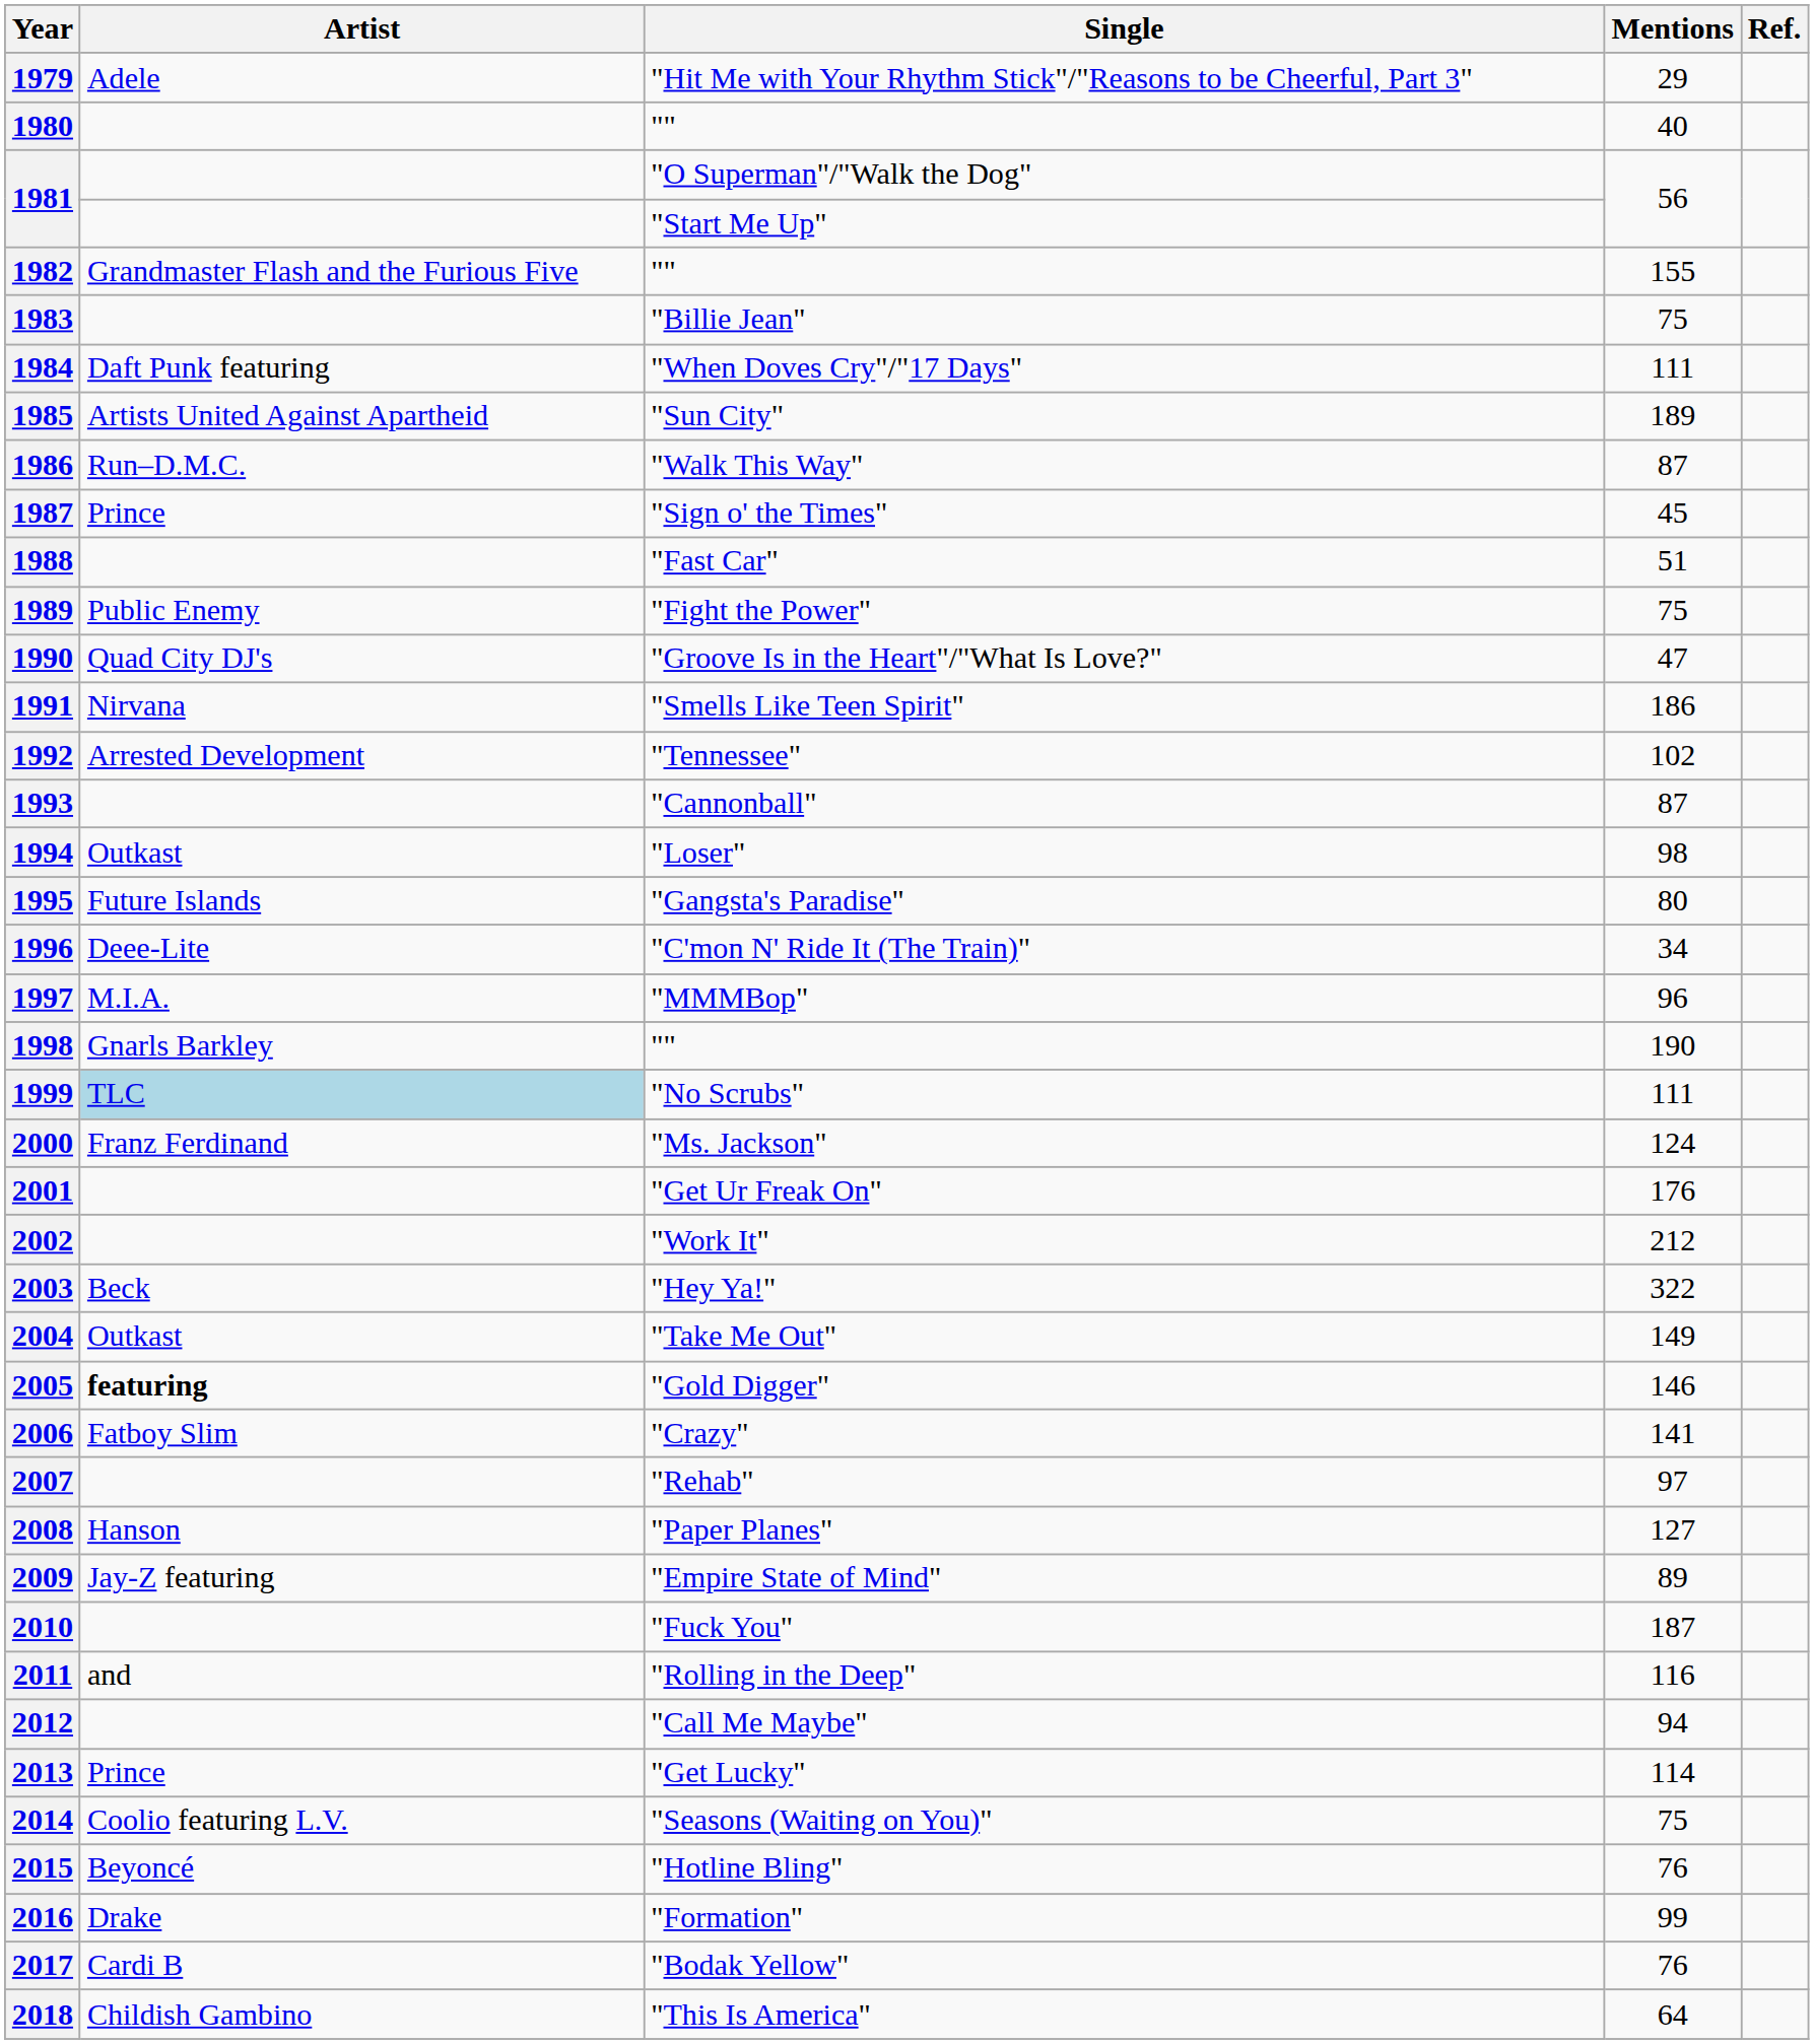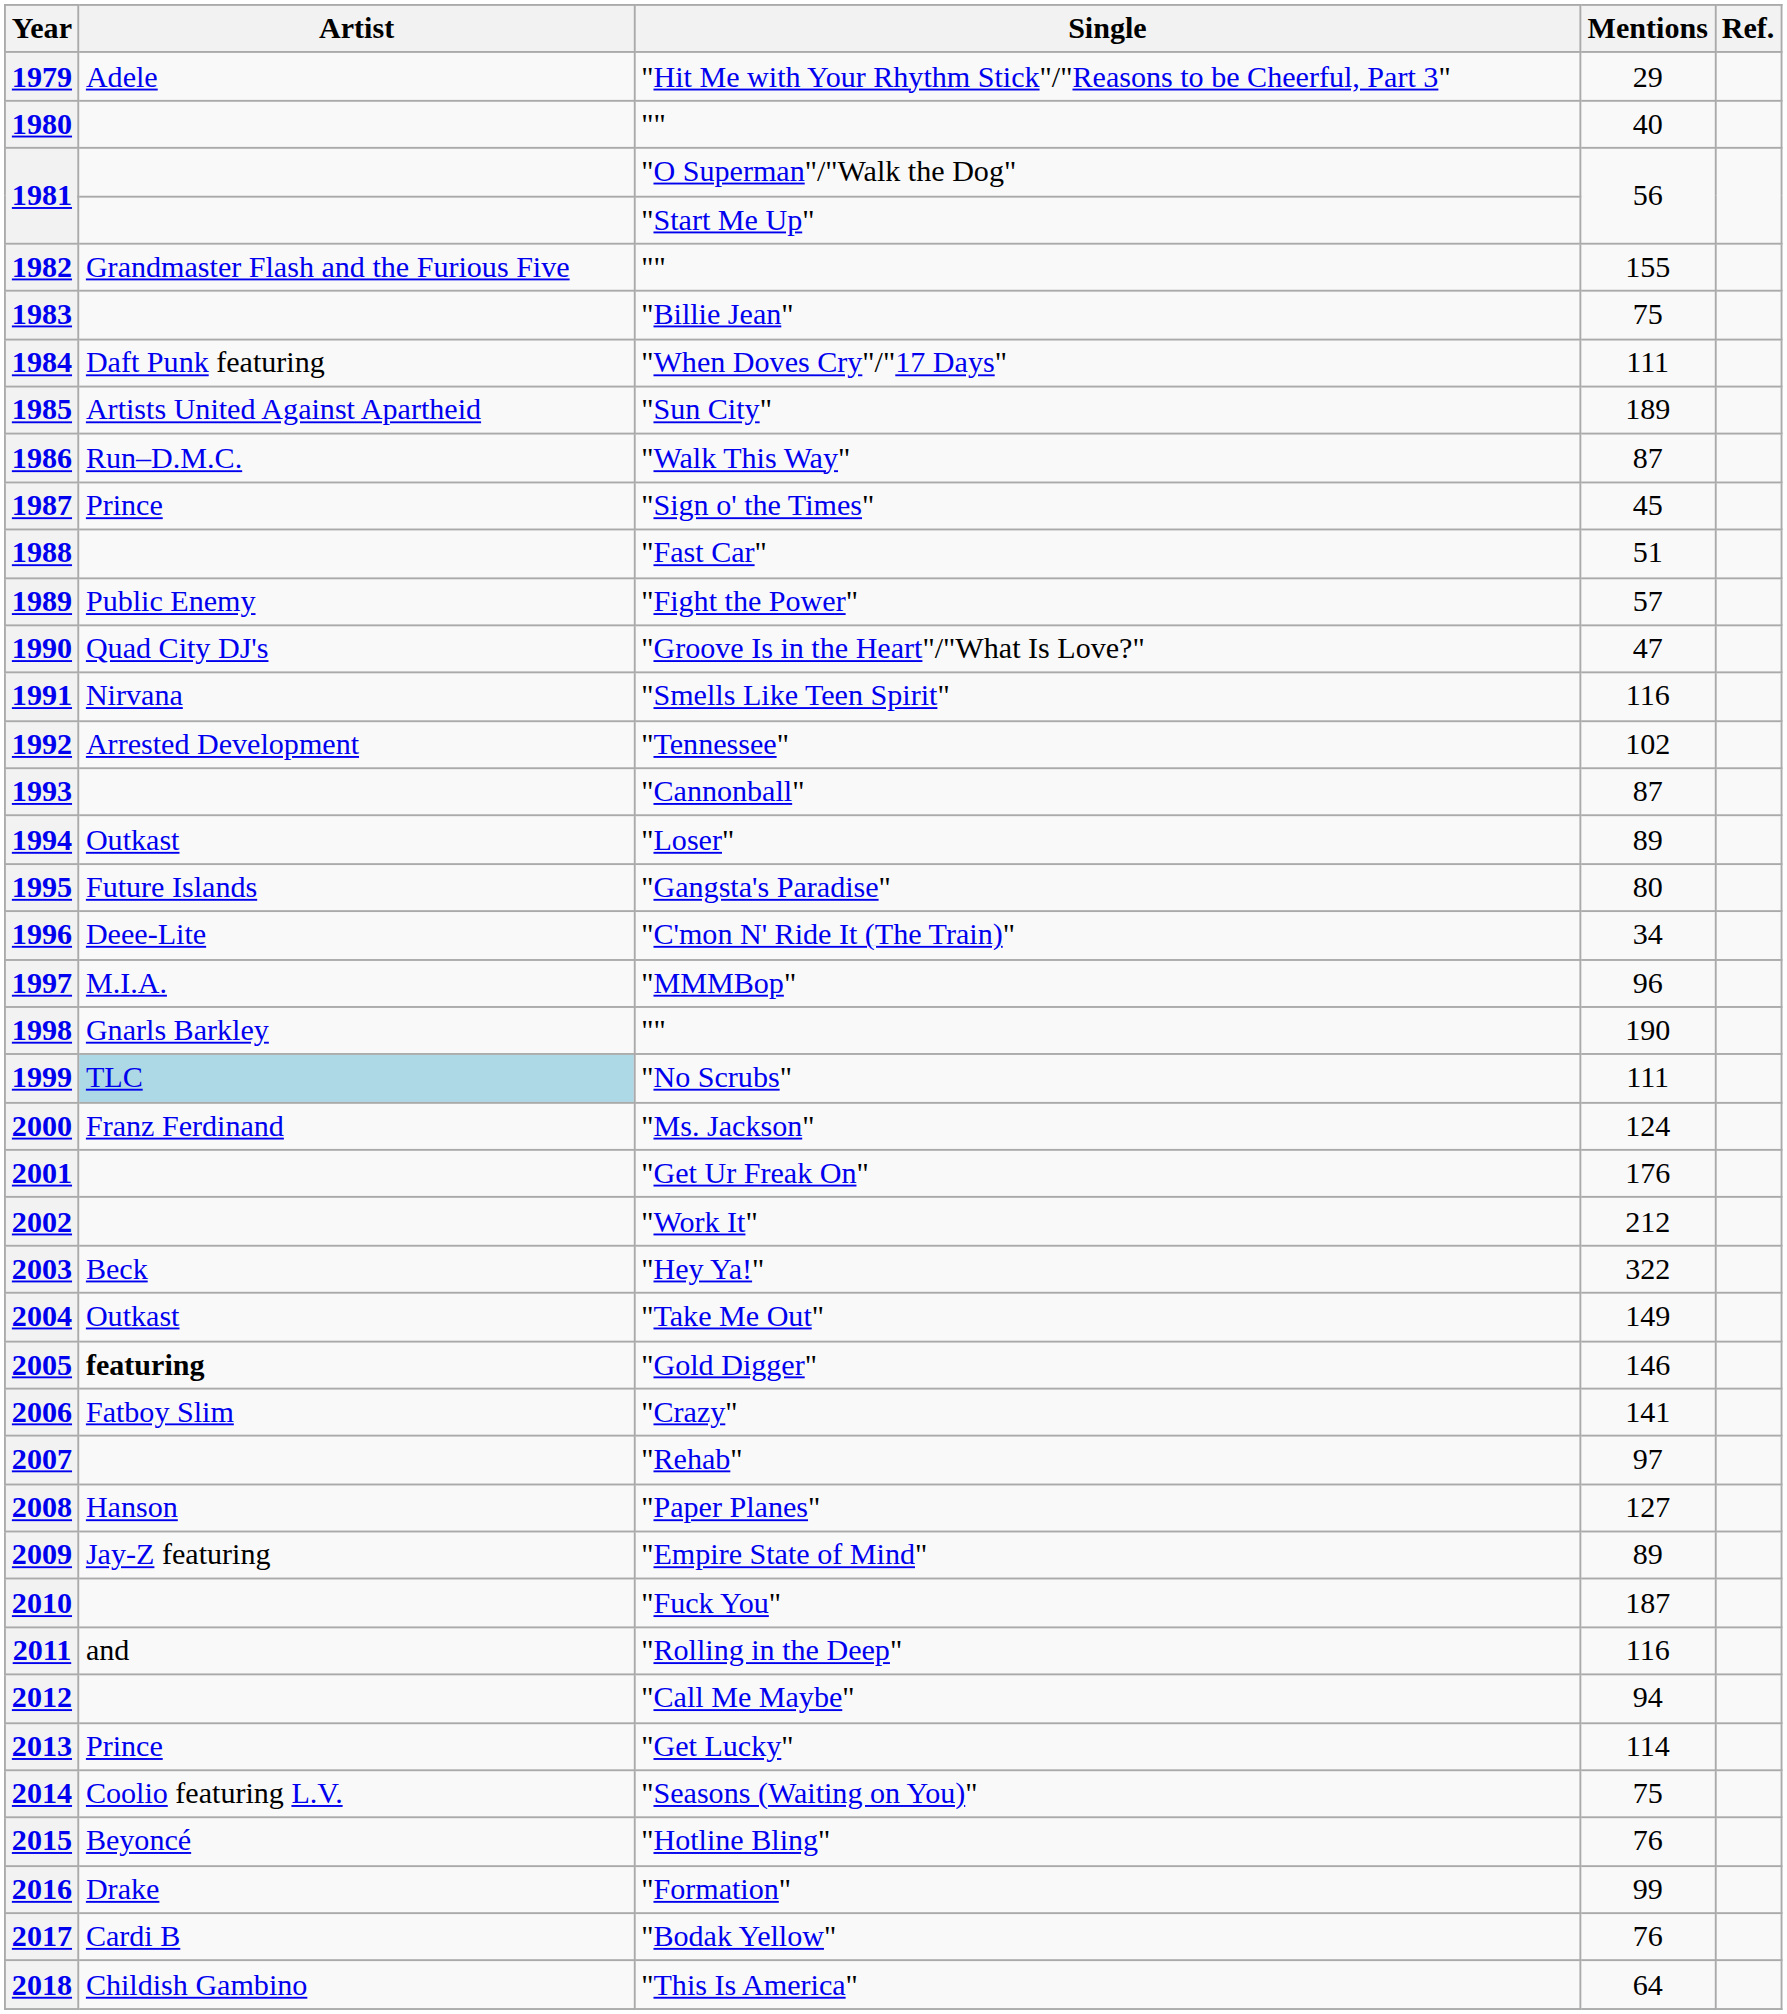 <table class="wikitable plainrowheaders sortable">
 <tr>
 <th scope="col">Year</th>
 <th scope="col" style="width:18em;">Artist</th>
 <th scope="col" style="width:31em;">Single</th>
 <th scope="col">Mentions</th>
 <th scope="col" class="unsortable">Ref.</th>
 </tr>
 <tr>
 <th scope="row" style="text-align:center;"><a href='#'>1979</a></th>
 <td><a href='#'>Adele</a></td>
 <td>"<a href='#'>Hit Me with Your Rhythm Stick</a>"/"<a href='#'>Reasons to be Cheerful, Part 3</a>"</td>
 <td align="center">29</td>
 <td align="center"></td>
 </tr>
 <tr>
 <th scope="row" style="text-align:center;"><a href='#'>1980</a></th>
 <td></td>
 <td>""</td>
 <td align="center">40</td>
 <td align="center"></td>
 </tr>
 <tr>
 <th scope="row" style="text-align:center;" rowspan="2"><a href='#'>1981</a></th>
 <td></td>
 <td>"<a href='#'>O Superman</a>"/"Walk the Dog"</td>
 <td align="center" rowspan="2">56</td>
 <td align="center" rowspan="2"></td>
 </tr>
 <tr>
 <td></td>
 <td>"<a href='#'>Start Me Up</a>"</td>
 </tr>
 <tr>
 <th scope="row" style="text-align:center;"><a href='#'>1982</a></th>
 <td><a href='#'>Grandmaster Flash and the Furious Five</a></td>
 <td>""</td>
 <td align="center">155</td>
 <td align="center"></td>
 </tr>
 <tr>
 <th scope="row" style="text-align:center;"><a href='#'>1983</a></th>
 <td></td>
 <td>"<a href='#'>Billie Jean</a>"</td>
 <td align="center">75</td>
 <td align="center"></td>
 </tr>
 <tr>
 <th scope="row" style="text-align:center;"><a href='#'>1984</a></th>
 <td><a href='#'>Daft Punk</a> featuring </td>
 <td>"<a href='#'>When Doves Cry</a>"/"<a href='#'>17 Days</a>"</td>
 <td align="center">111</td>
 <td align="center"></td>
 </tr>
 <tr>
 <th scope="row" style="text-align:center;"><a href='#'>1985</a></th>
 <td><a href='#'>Artists United Against Apartheid</a></td>
 <td>"<a href='#'>Sun City</a>"</td>
 <td align="center">189</td>
 <td align="center"></td>
 </tr>
 <tr>
 <th scope="row" style="text-align:center;"><a href='#'>1986</a></th>
 <td><a href='#'>Run–D.M.C.</a></td>
 <td>"<a href='#'>Walk This Way</a>"</td>
 <td align="center">87</td>
 <td align="center"></td>
 </tr>
 <tr>
 <th scope="row" style="text-align:center;"><a href='#'>1987</a></th>
 <td><a href='#'>Prince</a></td>
 <td>"<a href='#'>Sign o' the Times</a>"</td>
 <td align="center">45</td>
 <td align="center"></td>
 </tr>
 <tr>
 <th scope="row" style="text-align:center;"><a href='#'>1988</a></th>
 <td></td>
 <td>"<a href='#'>Fast Car</a>"</td>
 <td align="center">51</td>
 <td align="center"></td>
 </tr>
 <tr>
 <th scope="row" style="text-align:center;"><a href='#'>1989</a></th>
 <td><a href='#'>Public Enemy</a></td>
 <td>"<a href='#'>Fight the Power</a>"</td>
-<td align="center">75</td>
+<td align="center">57</td>
 <td align="center"></td>
 </tr>
 <tr>
 <th scope="row" style="text-align:center;"><a href='#'>1990</a></th>
 <td><a href='#'>Quad City DJ's</a></td>
 <td>"<a href='#'>Groove Is in the Heart</a>"/"What Is Love?"</td>
 <td align="center">47</td>
 <td align="center"></td>
 </tr>
 <tr>
 <th scope="row" style="text-align:center;"><a href='#'>1991</a></th>
 <td><a href='#'>Nirvana</a></td>
 <td>"<a href='#'>Smells Like Teen Spirit</a>"</td>
-<td align="center">186</td>
+<td align="center">116</td>
 <td align="center"></td>
 </tr>
 <tr>
 <th scope="row" style="text-align:center;"><a href='#'>1992</a></th>
 <td><a href='#'>Arrested Development</a></td>
 <td>"<a href='#'>Tennessee</a>"</td>
 <td align="center">102</td>
 <td align="center"></td>
 </tr>
 <tr>
 <th scope="row" style="text-align:center;"><a href='#'>1993</a></th>
 <td></td>
 <td>"<a href='#'>Cannonball</a>"</td>
 <td align="center">87</td>
 <td align="center"></td>
 </tr>
 <tr>
 <th scope="row" style="text-align:center;"><a href='#'>1994</a></th>
 <td><a href='#'>Outkast</a></td>
 <td>"<a href='#'>Loser</a>"</td>
-<td align="center">98</td>
+<td align="center">89</td>
 <td align="center"></td>
 </tr>
 <tr>
 <th scope="row" style="text-align:center;"><a href='#'>1995</a></th>
 <td><a href='#'>Future Islands</a></td>
 <td>"<a href='#'>Gangsta's Paradise</a>"</td>
 <td align="center">80</td>
 <td align="center"></td>
 </tr>
 <tr>
 <th scope="row" style="text-align:center;"><a href='#'>1996</a></th>
 <td><a href='#'>Deee-Lite</a></td>
 <td>"<a href='#'>C'mon N' Ride It (The Train)</a>"</td>
 <td align="center">34</td>
 <td align="center"></td>
 </tr>
 <tr>
 <th scope="row" style="text-align:center;"><a href='#'>1997</a></th>
 <td><a href='#'>M.I.A.</a></td>
 <td>"<a href='#'>MMMBop</a>"</td>
 <td align="center">96</td>
 <td align="center"></td>
 </tr>
 <tr>
 <th scope="row" style="text-align:center;"><a href='#'>1998</a></th>
 <td><a href='#'>Gnarls Barkley</a></td>
 <td>""</td>
 <td align="center">190</td>
 <td align="center"></td>
 </tr>
 <tr>
 <th scope="row" style="text-align:center;"><a href='#'>1999</a></th>
 <td style="background: lightblue;"><a href='#'>TLC</a></td>
 <td>"<a href='#'>No Scrubs</a>"</td>
 <td align="center">111</td>
 <td align="center"></td>
 </tr>
 <tr>
 <th scope="row" style="text-align:center;"><a href='#'>2000</a></th>
 <td><a href='#'>Franz Ferdinand</a></td>
 <td>"<a href='#'>Ms. Jackson</a>"</td>
 <td align="center">124</td>
 <td align="center"></td>
 </tr>
 <tr>
 <th scope="row" style="text-align:center;"><a href='#'>2001</a></th>
 <td></td>
 <td>"<a href='#'>Get Ur Freak On</a>"</td>
 <td align="center">176</td>
 <td align="center"></td>
 </tr>
 <tr>
 <th scope="row" style="text-align:center;"><a href='#'>2002</a></th>
 <td></td>
 <td>"<a href='#'>Work It</a>"</td>
 <td align="center">212</td>
 <td align="center"></td>
 </tr>
 <tr>
 <th scope="row" style="text-align:center;"><a href='#'>2003</a></th>
 <td><a href='#'>Beck</a></td>
 <td>"<a href='#'>Hey Ya!</a>"</td>
 <td align="center">322</td>
 <td align="center"></td>
 </tr>
 <tr>
 <th scope="row" style="text-align:center;"><a href='#'>2004</a></th>
 <td><a href='#'>Outkast</a></td>
 <td>"<a href='#'>Take Me Out</a>"</td>
 <td align="center">149</td>
 <td align="center"></td>
 </tr>
 <tr>
 <th scope="row" style="text-align:center;"><a href='#'>2005</a></th>
 <td><strong> featuring </strong></td>
 <td>"<a href='#'>Gold Digger</a>"</td>
 <td align="center">146</td>
 <td align="center"></td>
 </tr>
 <tr>
 <th scope="row" style="text-align:center;"><a href='#'>2006</a></th>
 <td><a href='#'>Fatboy Slim</a></td>
 <td>"<a href='#'>Crazy</a>"</td>
 <td align="center">141</td>
 <td align="center"></td>
 </tr>
 <tr>
 <th scope="row" style="text-align:center;"><a href='#'>2007</a></th>
 <td></td>
 <td>"<a href='#'>Rehab</a>"</td>
 <td align="center">97</td>
 <td align="center"></td>
 </tr>
 <tr>
 <th scope="row" style="text-align:center;"><a href='#'>2008</a></th>
 <td><a href='#'>Hanson</a></td>
 <td>"<a href='#'>Paper Planes</a>"</td>
 <td align="center">127</td>
 <td align="center"></td>
 </tr>
 <tr>
 <th scope="row" style="text-align:center;"><a href='#'>2009</a></th>
 <td><a href='#'>Jay-Z</a> featuring </td>
 <td>"<a href='#'>Empire State of Mind</a>"</td>
 <td align="center">89</td>
 <td align="center"></td>
 </tr>
 <tr>
 <th scope="row" style="text-align:center;"><a href='#'>2010</a></th>
 <td></td>
 <td>"<a href='#'>Fuck You</a>"</td>
 <td align="center">187</td>
 <td align="center"></td>
 </tr>
 <tr>
 <th scope="row" style="text-align:center;"><a href='#'>2011</a></th>
 <td> and </td>
 <td>"<a href='#'>Rolling in the Deep</a>"</td>
 <td align="center">116</td>
 <td align="center"></td>
 </tr>
 <tr>
 <th scope="row" style="text-align:center;"><a href='#'>2012</a></th>
 <td></td>
 <td>"<a href='#'>Call Me Maybe</a>"</td>
 <td align="center">94</td>
 <td align="center"></td>
 </tr>
 <tr>
 <th scope="row" style="text-align:center;"><a href='#'>2013</a></th>
 <td><a href='#'>Prince</a></td>
 <td>"<a href='#'>Get Lucky</a>"</td>
 <td align="center">114</td>
 <td align="center"></td>
 </tr>
 <tr>
 <th scope="row" style="text-align:center;"><a href='#'>2014</a></th>
 <td><a href='#'>Coolio</a> featuring <a href='#'>L.V.</a></td>
 <td>"<a href='#'>Seasons (Waiting on You)</a>"</td>
 <td align="center">75</td>
 <td align="center"></td>
 </tr>
 <tr>
 <th scope="row" style="text-align:center;"><a href='#'>2015</a></th>
 <td><a href='#'>Beyoncé</a></td>
 <td>"<a href='#'>Hotline Bling</a>"</td>
 <td align="center">76</td>
 <td align="center"></td>
 </tr>
 <tr>
 <th scope="row" style="text-align:center;"><a href='#'>2016</a></th>
 <td><a href='#'>Drake</a></td>
 <td>"<a href='#'>Formation</a>"</td>
 <td align="center">99</td>
 <td align="center"></td>
 </tr>
 <tr>
 <th scope="row" style="text-align:center;"><a href='#'>2017</a></th>
 <td><a href='#'>Cardi B</a></td>
 <td>"<a href='#'>Bodak Yellow</a>"</td>
 <td align="center">76</td>
 <td align="center"></td>
 </tr>
 <tr>
 <th scope="row" style="text-align:center;"><a href='#'>2018</a></th>
 <td><a href='#'>Childish Gambino</a></td>
 <td>"<a href='#'>This Is America</a>"</td>
 <td align="center">64</td>
 <td align="center"></td>
 </tr>
 </table>
